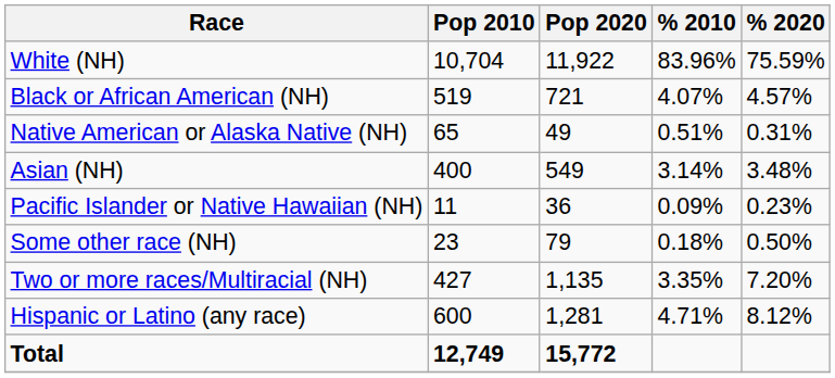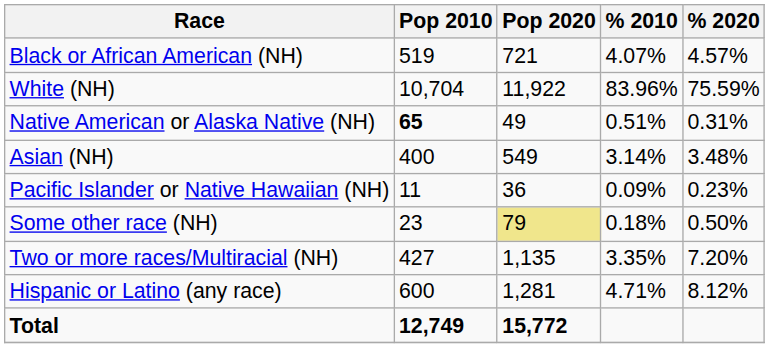 <table class="wikitable">
 <tr>
 <th>Race</th>
 <th>Pop 2010</th>
 <th>Pop 2020</th>
 <th>% 2010</th>
 <th>% 2020</th>
 </tr>
 <tr>
+<td><a href='#'>Black or African American</a> (NH)</td>
+<td>519</td>
+<td>721</td>
+<td>4.07%</td>
+<td>4.57%</td>
+</tr>
+<tr>
 <td><a href='#'>White</a> (NH)</td>
 <td>10,704</td>
 <td>11,922</td>
 <td>83.96%</td>
 <td>75.59%</td>
 </tr>
 <tr>
-<td><a href='#'>Black or African American</a> (NH)</td>
-<td>519</td>
-<td>721</td>
-<td>4.07%</td>
-<td>4.57%</td>
-</tr>
-<tr>
 <td><a href='#'>Native American</a> or <a href='#'>Alaska Native</a> (NH)</td>
-<td>65</td>
+<td><strong>65</strong></td>
 <td>49</td>
 <td>0.51%</td>
 <td>0.31%</td>
 </tr>
 <tr>
 <td><a href='#'>Asian</a> (NH)</td>
 <td>400</td>
 <td>549</td>
 <td>3.14%</td>
 <td>3.48%</td>
 </tr>
 <tr>
 <td><a href='#'>Pacific Islander</a> or <a href='#'>Native Hawaiian</a> (NH)</td>
 <td>11</td>
 <td>36</td>
 <td>0.09%</td>
 <td>0.23%</td>
 </tr>
 <tr>
 <td><a href='#'>Some other race</a> (NH)</td>
 <td>23</td>
-<td>79</td>
+<td style="background: khaki;">79</td>
 <td>0.18%</td>
 <td>0.50%</td>
 </tr>
 <tr>
 <td><a href='#'>Two or more races/Multiracial</a> (NH)</td>
 <td>427</td>
 <td>1,135</td>
 <td>3.35%</td>
 <td>7.20%</td>
 </tr>
 <tr>
 <td><a href='#'>Hispanic or Latino</a> (any race)</td>
 <td>600</td>
 <td>1,281</td>
 <td>4.71%</td>
 <td>8.12%</td>
 </tr>
 <tr>
 <td><strong>Total</strong></td>
 <td><strong>12,749</strong></td>
 <td><strong>15,772</strong></td>
 <td></td>
 <td></td>
 </tr>
 <tr>
 </tr>
 </table>
